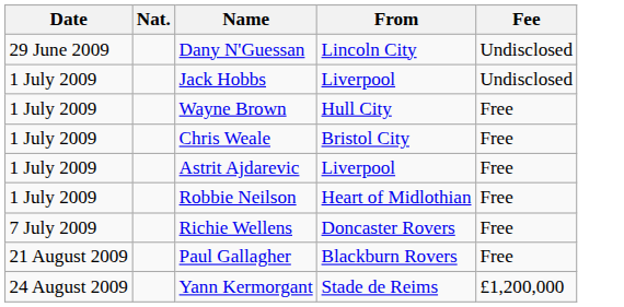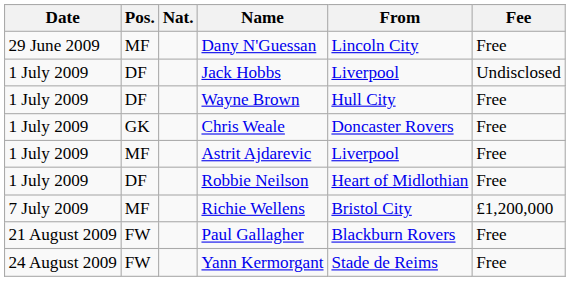 <table class="wikitable">
 <tr>
 <th>Date</th>
+<th>Pos.</th>
 <th>Nat.</th>
 <th>Name</th>
 <th>From</th>
 <th>Fee</th>
 </tr>
 <tr>
 <td>29 June 2009</td>
+<td>MF</td>
 <td></td>
 <td><a href='#'>Dany N'Guessan</a></td>
 <td><a href='#'>Lincoln City</a></td>
-<td>Undisclosed</td>
+<td>Free</td>
 </tr>
 <tr>
 <td>1 July 2009</td>
+<td>DF</td>
 <td></td>
 <td><a href='#'>Jack Hobbs</a></td>
 <td><a href='#'>Liverpool</a></td>
 <td>Undisclosed</td>
 </tr>
 <tr>
 <td>1 July 2009</td>
+<td>DF</td>
 <td></td>
 <td><a href='#'>Wayne Brown</a></td>
 <td><a href='#'>Hull City</a></td>
 <td>Free</td>
 </tr>
 <tr>
 <td>1 July 2009</td>
+<td>GK</td>
 <td></td>
 <td><a href='#'>Chris Weale</a></td>
-<td><a href='#'>Bristol City</a></td>
+<td><a href='#'>Doncaster Rovers</a></td>
 <td>Free</td>
 </tr>
 <tr>
 <td>1 July 2009</td>
+<td>MF</td>
 <td></td>
 <td><a href='#'>Astrit Ajdarevic</a></td>
 <td><a href='#'>Liverpool</a></td>
 <td>Free</td>
 </tr>
 <tr>
 <td>1 July 2009</td>
+<td>DF</td>
 <td></td>
 <td><a href='#'>Robbie Neilson</a></td>
 <td><a href='#'>Heart of Midlothian</a></td>
 <td>Free</td>
 </tr>
 <tr>
 <td>7 July 2009</td>
+<td>MF</td>
 <td></td>
 <td><a href='#'>Richie Wellens</a></td>
-<td><a href='#'>Doncaster Rovers</a></td>
-<td>Free</td>
+<td><a href='#'>Bristol City</a></td>
+<td>£1,200,000</td>
 </tr>
 <tr>
 <td>21 August 2009</td>
+<td>FW</td>
 <td></td>
 <td><a href='#'>Paul Gallagher</a></td>
 <td><a href='#'>Blackburn Rovers</a></td>
 <td>Free</td>
 </tr>
 <tr>
 <td>24 August 2009</td>
+<td>FW</td>
 <td></td>
 <td><a href='#'>Yann Kermorgant</a></td>
 <td><a href='#'>Stade de Reims</a></td>
-<td>£1,200,000</td>
+<td>Free</td>
 </tr>
 </table>
